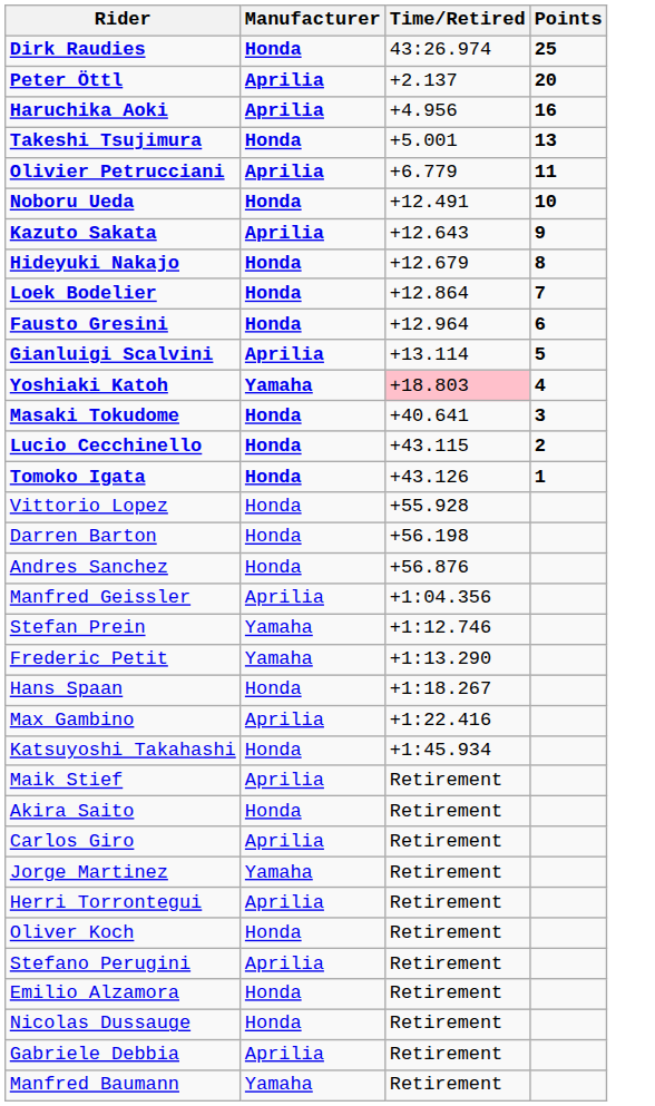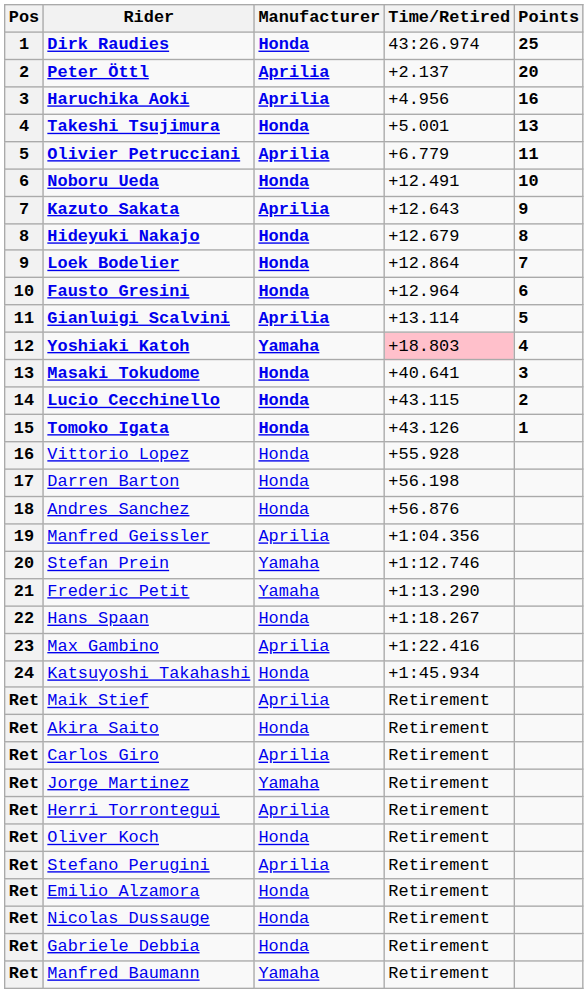 <table class="wikitable" style="font-size: 95%;">
 <tr>
+<th>Pos</th>
 <th>Rider</th>
 <th>Manufacturer</th>
 <th>Time/Retired</th>
 <th>Points</th>
 </tr>
 <tr>
+<th>1</th>
 <td> <strong><a href='#'>Dirk Raudies</a></strong></td>
 <td><strong><a href='#'>Honda</a></strong></td>
 <td>43:26.974</td>
 <td><strong>25</strong></td>
 </tr>
 <tr>
+<th>2</th>
 <td> <strong><a href='#'>Peter Öttl</a></strong></td>
 <td><strong><a href='#'>Aprilia</a></strong></td>
 <td>+2.137</td>
 <td><strong>20</strong></td>
 </tr>
 <tr>
+<th>3</th>
 <td> <strong><a href='#'>Haruchika Aoki</a></strong></td>
 <td><strong><a href='#'>Aprilia</a></strong></td>
 <td>+4.956</td>
 <td><strong>16</strong></td>
 </tr>
 <tr>
+<th>4</th>
 <td> <strong><a href='#'>Takeshi Tsujimura</a></strong></td>
 <td><strong><a href='#'>Honda</a></strong></td>
 <td>+5.001</td>
 <td><strong>13</strong></td>
 </tr>
 <tr>
+<th>5</th>
 <td> <strong><a href='#'>Olivier Petrucciani</a></strong></td>
 <td><strong><a href='#'>Aprilia</a></strong></td>
 <td>+6.779</td>
 <td><strong>11</strong></td>
 </tr>
 <tr>
+<th>6</th>
 <td> <strong><a href='#'>Noboru Ueda</a></strong></td>
 <td><strong><a href='#'>Honda</a></strong></td>
 <td>+12.491</td>
 <td><strong>10</strong></td>
 </tr>
 <tr>
+<th>7</th>
 <td> <strong><a href='#'>Kazuto Sakata</a></strong></td>
 <td><strong><a href='#'>Aprilia</a></strong></td>
 <td>+12.643</td>
 <td><strong>9</strong></td>
 </tr>
 <tr>
+<th>8</th>
 <td> <strong><a href='#'>Hideyuki Nakajo</a></strong></td>
 <td><strong><a href='#'>Honda</a></strong></td>
 <td>+12.679</td>
 <td><strong>8</strong></td>
 </tr>
 <tr>
+<th>9</th>
 <td> <strong><a href='#'>Loek Bodelier</a></strong></td>
 <td><strong><a href='#'>Honda</a></strong></td>
 <td>+12.864</td>
 <td><strong>7</strong></td>
 </tr>
 <tr>
+<th>10</th>
 <td> <strong><a href='#'>Fausto Gresini</a></strong></td>
 <td><strong><a href='#'>Honda</a></strong></td>
 <td>+12.964</td>
 <td><strong>6</strong></td>
 </tr>
 <tr>
+<th>11</th>
 <td> <strong><a href='#'>Gianluigi Scalvini</a></strong></td>
 <td><strong><a href='#'>Aprilia</a></strong></td>
 <td>+13.114</td>
 <td><strong>5</strong></td>
 </tr>
 <tr>
+<th>12</th>
 <td> <strong><a href='#'>Yoshiaki Katoh</a></strong></td>
 <td><strong><a href='#'>Yamaha</a></strong></td>
 <td style="background: pink;">+18.803</td>
 <td><strong>4</strong></td>
 </tr>
 <tr>
+<th>13</th>
 <td> <strong><a href='#'>Masaki Tokudome</a></strong></td>
 <td><strong><a href='#'>Honda</a></strong></td>
 <td>+40.641</td>
 <td><strong>3</strong></td>
 </tr>
 <tr>
+<th>14</th>
 <td> <strong><a href='#'>Lucio Cecchinello</a></strong></td>
 <td><strong><a href='#'>Honda</a></strong></td>
 <td>+43.115</td>
 <td><strong>2</strong></td>
 </tr>
 <tr>
+<th>15</th>
 <td> <strong><a href='#'>Tomoko Igata</a></strong></td>
 <td><strong><a href='#'>Honda</a></strong></td>
 <td>+43.126</td>
 <td><strong>1</strong></td>
 </tr>
 <tr>
+<th>16</th>
 <td> <a href='#'>Vittorio Lopez</a></td>
 <td><a href='#'>Honda</a></td>
 <td>+55.928</td>
 <td></td>
 </tr>
 <tr>
+<th>17</th>
 <td> <a href='#'>Darren Barton</a></td>
 <td><a href='#'>Honda</a></td>
 <td>+56.198</td>
 <td></td>
 </tr>
 <tr>
+<th>18</th>
 <td> <a href='#'>Andres Sanchez</a></td>
 <td><a href='#'>Honda</a></td>
 <td>+56.876</td>
 <td></td>
 </tr>
 <tr>
+<th>19</th>
 <td> <a href='#'>Manfred Geissler</a></td>
 <td><a href='#'>Aprilia</a></td>
 <td>+1:04.356</td>
 <td></td>
 </tr>
 <tr>
+<th>20</th>
 <td> <a href='#'>Stefan Prein</a></td>
 <td><a href='#'>Yamaha</a></td>
 <td>+1:12.746</td>
 <td></td>
 </tr>
 <tr>
+<th>21</th>
 <td> <a href='#'>Frederic Petit</a></td>
 <td><a href='#'>Yamaha</a></td>
 <td>+1:13.290</td>
 <td></td>
 </tr>
 <tr>
+<th>22</th>
 <td> <a href='#'>Hans Spaan</a></td>
 <td><a href='#'>Honda</a></td>
 <td>+1:18.267</td>
 <td></td>
 </tr>
 <tr>
+<th>23</th>
 <td> <a href='#'>Max Gambino</a></td>
 <td><a href='#'>Aprilia</a></td>
 <td>+1:22.416</td>
 <td></td>
 </tr>
 <tr>
+<th>24</th>
 <td> <a href='#'>Katsuyoshi Takahashi</a></td>
 <td><a href='#'>Honda</a></td>
 <td>+1:45.934</td>
 <td></td>
 </tr>
 <tr>
+<th>Ret</th>
 <td> <a href='#'>Maik Stief</a></td>
 <td><a href='#'>Aprilia</a></td>
 <td>Retirement</td>
 <td></td>
 </tr>
 <tr>
+<th>Ret</th>
 <td> <a href='#'>Akira Saito</a></td>
 <td><a href='#'>Honda</a></td>
 <td>Retirement</td>
 <td></td>
 </tr>
 <tr>
+<th>Ret</th>
 <td> <a href='#'>Carlos Giro</a></td>
 <td><a href='#'>Aprilia</a></td>
 <td>Retirement</td>
 <td></td>
 </tr>
 <tr>
+<th>Ret</th>
 <td> <a href='#'>Jorge Martinez</a></td>
 <td><a href='#'>Yamaha</a></td>
 <td>Retirement</td>
 <td></td>
 </tr>
 <tr>
+<th>Ret</th>
 <td> <a href='#'>Herri Torrontegui</a></td>
 <td><a href='#'>Aprilia</a></td>
 <td>Retirement</td>
 <td></td>
 </tr>
 <tr>
+<th>Ret</th>
 <td> <a href='#'>Oliver Koch</a></td>
 <td><a href='#'>Honda</a></td>
 <td>Retirement</td>
 <td></td>
 </tr>
 <tr>
+<th>Ret</th>
 <td> <a href='#'>Stefano Perugini</a></td>
 <td><a href='#'>Aprilia</a></td>
 <td>Retirement</td>
 <td></td>
 </tr>
 <tr>
+<th>Ret</th>
 <td> <a href='#'>Emilio Alzamora</a></td>
 <td><a href='#'>Honda</a></td>
 <td>Retirement</td>
 <td></td>
 </tr>
 <tr>
+<th>Ret</th>
 <td> <a href='#'>Nicolas Dussauge</a></td>
 <td><a href='#'>Honda</a></td>
 <td>Retirement</td>
 <td></td>
 </tr>
 <tr>
+<th>Ret</th>
 <td> <a href='#'>Gabriele Debbia</a></td>
-<td><a href='#'>Aprilia</a></td>
+<td><a href='#'>Honda</a></td>
 <td>Retirement</td>
 <td></td>
 </tr>
 <tr>
+<th>Ret</th>
 <td> <a href='#'>Manfred Baumann</a></td>
 <td><a href='#'>Yamaha</a></td>
 <td>Retirement</td>
 <td></td>
 </tr>
 </table>
